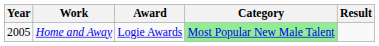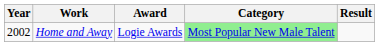 <table class="wikitable sortable">
 <tr>
 <th>Year</th>
 <th>Work</th>
 <th>Award</th>
 <th>Category</th>
 <th>Result</th>
 </tr>
 <tr>
-<td>2005</td>
+<td>2002</td>
 <td><em><a href='#'>Home and Away</a></em></td>
 <td><a href='#'>Logie Awards</a></td>
 <td style="background: lightgreen;"><a href='#'>Most Popular New Male Talent</a></td>
 <td></td>
 </tr>
 </table>
